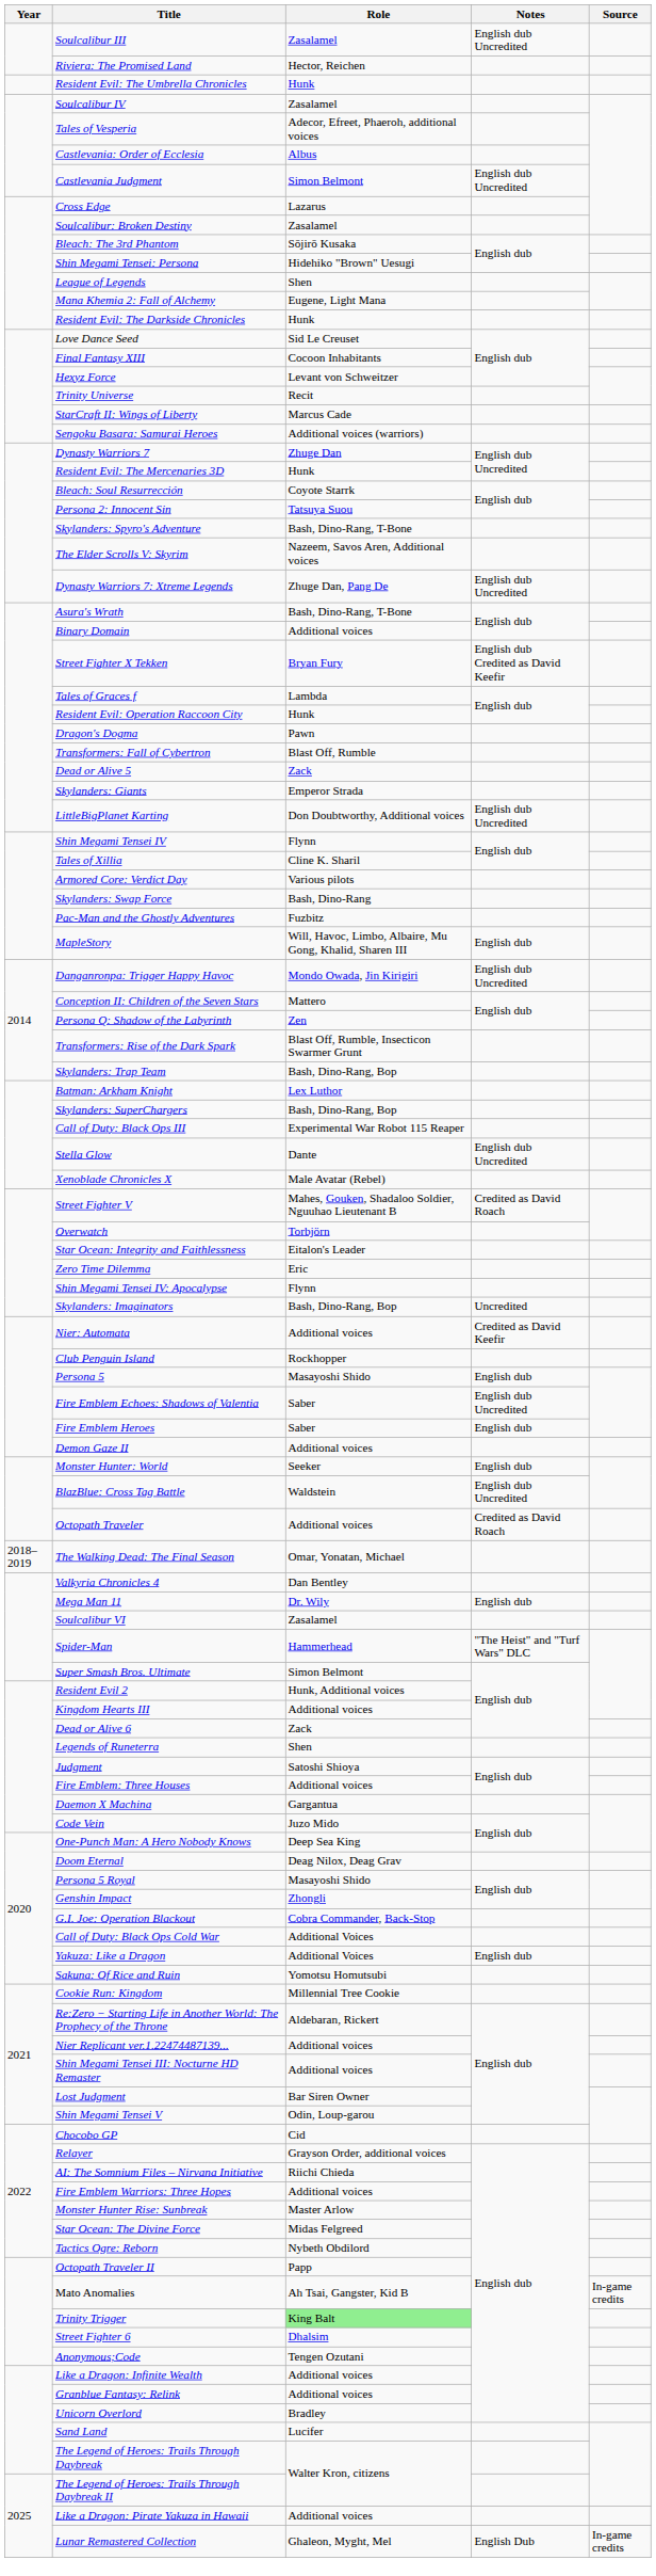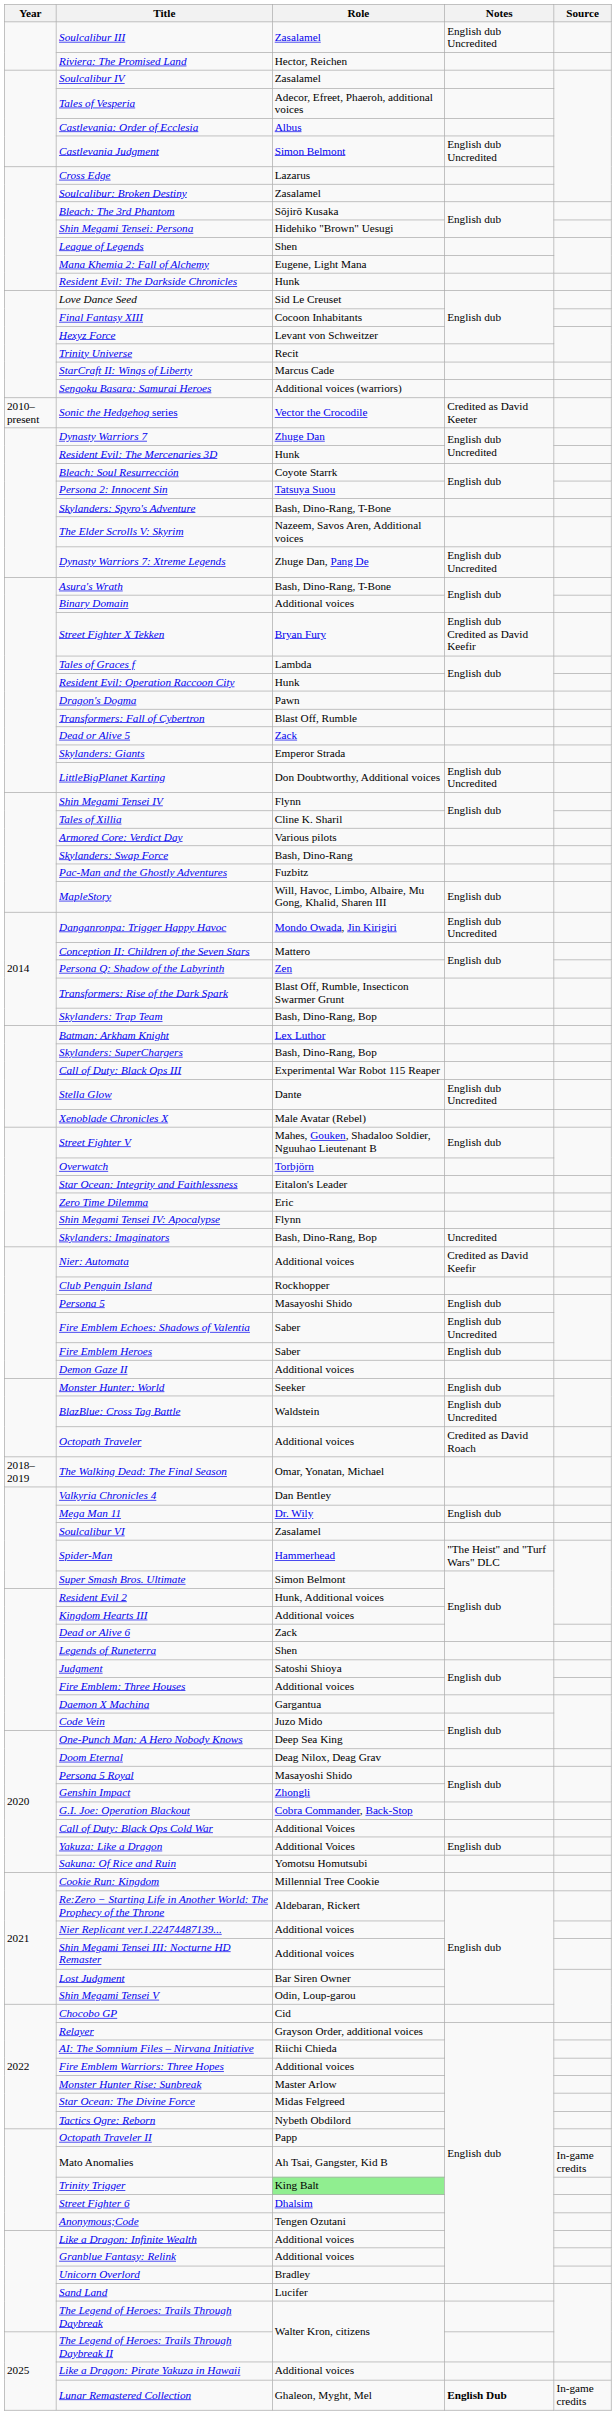 <table class="wikitable sortable plainrowheaders">
 <tr>
 <th>Year</th>
 <th>Title</th>
 <th>Role</th>
 <th class="unsortable">Notes</th>
 <th class="unsortable">Source</th>
 </tr>
 <tr>
 <td rowspan="2"></td>
 <td><em><a href='#'>Soulcalibur III</a></em></td>
 <td><a href='#'>Zasalamel</a></td>
 <td>English dub<br>Uncredited</td>
 <td></td>
 </tr>
 <tr>
 <td><em><a href='#'>Riviera: The Promised Land</a></em></td>
 <td>Hector, Reichen</td>
-<td></td>
-<td></td>
-</tr>
-<tr>
-<td></td>
-<td><em><a href='#'>Resident Evil: The Umbrella Chronicles</a></em></td>
-<td><a href='#'>Hunk</a></td>
 <td></td>
 <td></td>
 </tr>
 <tr>
 <td rowspan="4"></td>
 <td><em><a href='#'>Soulcalibur IV</a></em></td>
 <td>Zasalamel</td>
 <td></td>
 <td rowspan="6"></td>
 </tr>
 <tr>
 <td><em><a href='#'>Tales of Vesperia</a></em></td>
 <td>Adecor, Efreet, Phaeroh, additional voices</td>
 <td></td>
 </tr>
 <tr>
 <td><em><a href='#'>Castlevania: Order of Ecclesia</a></em></td>
 <td><a href='#'>Albus</a></td>
 <td></td>
 </tr>
 <tr>
 <td><em><a href='#'>Castlevania Judgment</a></em></td>
 <td><a href='#'>Simon Belmont</a></td>
 <td>English dub<br>Uncredited</td>
 </tr>
 <tr>
 <td rowspan="7"></td>
 <td><em><a href='#'>Cross Edge</a></em></td>
 <td>Lazarus</td>
 <td></td>
 </tr>
 <tr>
 <td><em><a href='#'>Soulcalibur: Broken Destiny</a></em></td>
 <td>Zasalamel</td>
 <td></td>
 </tr>
 <tr>
 <td><em><a href='#'>Bleach: The 3rd Phantom</a></em></td>
 <td>Sōjirō Kusaka</td>
 <td rowspan="2">English dub</td>
 <td></td>
 </tr>
 <tr>
 <td><em><a href='#'>Shin Megami Tensei: Persona</a></em></td>
 <td>Hidehiko "Brown" Uesugi</td>
 <td></td>
 </tr>
 <tr>
 <td><em><a href='#'>League of Legends</a></em></td>
 <td>Shen</td>
 <td></td>
 <td rowspan="2"></td>
 </tr>
 <tr>
 <td><em><a href='#'>Mana Khemia 2: Fall of Alchemy</a></em></td>
 <td>Eugene, Light Mana</td>
 <td></td>
 </tr>
 <tr>
 <td><em><a href='#'>Resident Evil: The Darkside Chronicles</a></em></td>
 <td>Hunk</td>
 <td></td>
 <td></td>
 </tr>
 <tr>
 <td rowspan="6"></td>
 <td><em>Love Dance Seed</em></td>
 <td>Sid Le Creuset</td>
 <td rowspan="3">English dub</td>
 <td></td>
 </tr>
 <tr>
 <td><em><a href='#'>Final Fantasy XIII</a></em></td>
 <td>Cocoon Inhabitants</td>
 <td></td>
 </tr>
 <tr>
 <td><em><a href='#'>Hexyz Force</a></em></td>
 <td>Levant von Schweitzer</td>
 <td rowspan="2"></td>
 </tr>
 <tr>
 <td><em><a href='#'>Trinity Universe</a></em></td>
 <td>Recit</td>
 <td></td>
 </tr>
 <tr>
 <td><em><a href='#'>StarCraft II: Wings of Liberty</a></em></td>
 <td>Marcus Cade</td>
 <td></td>
 <td></td>
 </tr>
 <tr>
 <td><em><a href='#'>Sengoku Basara: Samurai Heroes</a></em></td>
 <td>Additional voices (warriors)</td>
 <td></td>
+<td></td>
+</tr>
+<tr>
+<td>2010–present</td>
+<td><a href='#'><em>Sonic the Hedgehog</em> series</a></td>
+<td><a href='#'>Vector the Crocodile</a></td>
+<td>Credited as David Keeter</td>
 <td></td>
 </tr>
 <tr>
 <td rowspan="7"></td>
 <td><em><a href='#'>Dynasty Warriors 7</a></em></td>
 <td><a href='#'>Zhuge Dan</a></td>
 <td rowspan="2">English dub<br>Uncredited</td>
 <td></td>
 </tr>
 <tr>
 <td><em><a href='#'>Resident Evil: The Mercenaries 3D</a></em></td>
 <td>Hunk</td>
 <td></td>
 </tr>
 <tr>
 <td><em><a href='#'>Bleach: Soul Resurrección</a></em></td>
 <td>Coyote Starrk</td>
 <td rowspan="2">English dub</td>
 <td></td>
 </tr>
 <tr>
 <td><em><a href='#'>Persona 2: Innocent Sin</a></em></td>
 <td><a href='#'>Tatsuya Suou</a></td>
 <td></td>
 </tr>
 <tr>
 <td><em><a href='#'>Skylanders: Spyro's Adventure</a></em></td>
 <td>Bash, Dino-Rang, T-Bone</td>
 <td></td>
 <td></td>
 </tr>
 <tr>
 <td><em><a href='#'>The Elder Scrolls V: Skyrim</a></em></td>
 <td>Nazeem, Savos Aren, Additional voices</td>
 <td></td>
 <td></td>
 </tr>
 <tr>
 <td><em><a href='#'>Dynasty Warriors 7: Xtreme Legends</a></em></td>
 <td>Zhuge Dan, <a href='#'>Pang De</a></td>
 <td>English dub<br>Uncredited</td>
 <td></td>
 </tr>
 <tr>
 <td rowspan="10"></td>
 <td><em><a href='#'>Asura's Wrath</a></em></td>
 <td>Bash, Dino-Rang, T-Bone</td>
 <td rowspan="2">English dub</td>
 <td></td>
 </tr>
 <tr>
 <td><em><a href='#'>Binary Domain</a></em></td>
 <td>Additional voices</td>
 <td></td>
 </tr>
 <tr>
 <td><em><a href='#'>Street Fighter X Tekken</a></em></td>
 <td><a href='#'>Bryan Fury</a></td>
 <td>English dub<br>Credited as David Keefir</td>
 <td></td>
 </tr>
 <tr>
 <td><em><a href='#'>Tales of Graces f</a></em></td>
 <td>Lambda</td>
 <td rowspan="2">English dub</td>
 <td></td>
 </tr>
 <tr>
 <td><em><a href='#'>Resident Evil: Operation Raccoon City</a></em></td>
 <td>Hunk</td>
 <td></td>
 </tr>
 <tr>
 <td><em><a href='#'>Dragon's Dogma</a></em></td>
 <td>Pawn</td>
 <td></td>
 <td></td>
 </tr>
 <tr>
 <td><em><a href='#'>Transformers: Fall of Cybertron</a></em></td>
 <td>Blast Off, Rumble</td>
 <td></td>
 <td></td>
 </tr>
 <tr>
 <td><em><a href='#'>Dead or Alive 5</a></em></td>
 <td><a href='#'>Zack</a></td>
 <td></td>
 <td></td>
 </tr>
 <tr>
 <td><em><a href='#'>Skylanders: Giants</a></em></td>
 <td>Emperor Strada</td>
 <td></td>
 <td></td>
 </tr>
 <tr>
 <td><em><a href='#'>LittleBigPlanet Karting</a></em></td>
 <td>Don Doubtworthy, Additional voices</td>
 <td>English dub<br>Uncredited</td>
 <td></td>
 </tr>
 <tr>
 <td rowspan="6"></td>
 <td><em><a href='#'>Shin Megami Tensei IV</a></em></td>
 <td>Flynn</td>
 <td rowspan="2">English dub</td>
 <td></td>
 </tr>
 <tr>
 <td><em><a href='#'>Tales of Xillia</a></em></td>
 <td>Cline K. Sharil</td>
 <td></td>
 </tr>
 <tr>
 <td><em><a href='#'>Armored Core: Verdict Day</a></em></td>
 <td>Various pilots</td>
 <td></td>
 <td></td>
 </tr>
 <tr>
 <td><em><a href='#'>Skylanders: Swap Force</a></em></td>
 <td>Bash, Dino-Rang</td>
 <td></td>
 <td></td>
 </tr>
 <tr>
 <td><em><a href='#'>Pac-Man and the Ghostly Adventures</a></em></td>
 <td>Fuzbitz</td>
 <td></td>
 <td></td>
 </tr>
 <tr>
 <td><em><a href='#'>MapleStory</a></em></td>
 <td>Will, Havoc, Limbo, Albaire, Mu Gong, Khalid, Sharen III</td>
 <td>English dub</td>
 <td></td>
 </tr>
 <tr>
 <td rowspan="5">2014</td>
 <td><em><a href='#'>Danganronpa: Trigger Happy Havoc</a></em></td>
 <td><a href='#'>Mondo Owada</a>, <a href='#'>Jin Kirigiri</a></td>
 <td>English dub<br>Uncredited</td>
 <td></td>
 </tr>
 <tr>
 <td><em><a href='#'>Conception II: Children of the Seven Stars</a></em></td>
 <td>Mattero</td>
 <td rowspan="2">English dub</td>
 <td></td>
 </tr>
 <tr>
 <td><em><a href='#'>Persona Q: Shadow of the Labyrinth</a></em></td>
 <td><a href='#'>Zen</a></td>
 <td></td>
 </tr>
 <tr>
 <td><em><a href='#'>Transformers: Rise of the Dark Spark</a></em></td>
 <td>Blast Off, Rumble, Insecticon Swarmer Grunt</td>
 <td></td>
 <td></td>
 </tr>
 <tr>
 <td><em><a href='#'>Skylanders: Trap Team</a></em></td>
 <td>Bash, Dino-Rang, Bop</td>
 <td></td>
 <td></td>
 </tr>
 <tr>
 <td rowspan="5"></td>
 <td><em><a href='#'>Batman: Arkham Knight</a></em></td>
 <td><a href='#'>Lex Luthor</a></td>
 <td></td>
 <td></td>
 </tr>
 <tr>
 <td><em><a href='#'>Skylanders: SuperChargers</a></em></td>
 <td>Bash, Dino-Rang, Bop</td>
 <td></td>
 <td></td>
 </tr>
 <tr>
 <td><em><a href='#'>Call of Duty: Black Ops III</a></em></td>
 <td>Experimental War Robot 115 Reaper</td>
 <td></td>
 <td></td>
 </tr>
 <tr>
 <td><em><a href='#'>Stella Glow</a></em></td>
 <td>Dante</td>
 <td>English dub<br>Uncredited</td>
 <td></td>
 </tr>
 <tr>
 <td><em><a href='#'>Xenoblade Chronicles X</a></em></td>
 <td>Male Avatar (Rebel)</td>
 <td></td>
 <td></td>
 </tr>
 <tr>
 <td rowspan="6"></td>
 <td><em><a href='#'>Street Fighter V</a></em></td>
 <td>Mahes, <a href='#'>Gouken</a>, Shadaloo Soldier, Nguuhao Lieutenant B</td>
-<td>Credited as David Roach</td>
+<td>English dub</td>
 <td rowspan="2"></td>
 </tr>
 <tr>
 <td><em><a href='#'>Overwatch</a></em></td>
 <td><a href='#'>Torbjörn</a></td>
 <td></td>
 </tr>
 <tr>
 <td><em><a href='#'>Star Ocean: Integrity and Faithlessness</a></em></td>
 <td>Eitalon's Leader</td>
 <td></td>
 <td></td>
 </tr>
 <tr>
 <td><em><a href='#'>Zero Time Dilemma</a></em></td>
 <td>Eric</td>
 <td></td>
 <td></td>
 </tr>
 <tr>
 <td><em><a href='#'>Shin Megami Tensei IV: Apocalypse</a></em></td>
 <td>Flynn</td>
 <td></td>
 <td></td>
 </tr>
 <tr>
 <td><em><a href='#'>Skylanders: Imaginators</a></em></td>
 <td>Bash, Dino-Rang, Bop</td>
 <td>Uncredited</td>
 <td></td>
 </tr>
 <tr>
 <td rowspan="6"></td>
 <td><em><a href='#'>Nier: Automata</a></em></td>
 <td>Additional voices</td>
 <td>Credited as David Keefir</td>
 <td></td>
 </tr>
 <tr>
 <td><em><a href='#'>Club Penguin Island</a></em></td>
 <td>Rockhopper</td>
 <td></td>
 <td></td>
 </tr>
 <tr>
 <td><em><a href='#'>Persona 5</a></em></td>
 <td>Masayoshi Shido</td>
 <td>English dub</td>
 <td rowspan="3"></td>
 </tr>
 <tr>
 <td><em><a href='#'>Fire Emblem Echoes: Shadows of Valentia</a></em></td>
 <td>Saber</td>
 <td>English dub<br>Uncredited</td>
 </tr>
 <tr>
 <td><em><a href='#'>Fire Emblem Heroes</a></em></td>
 <td>Saber</td>
 <td>English dub</td>
 </tr>
 <tr>
 <td><em><a href='#'>Demon Gaze II</a></em></td>
 <td>Additional voices</td>
 <td></td>
 <td></td>
 </tr>
 <tr>
 <td rowspan="3"></td>
 <td><em><a href='#'>Monster Hunter: World</a></em></td>
 <td>Seeker</td>
 <td>English dub</td>
 <td rowspan="2"></td>
 </tr>
 <tr>
 <td><em><a href='#'>BlazBlue: Cross Tag Battle</a></em></td>
 <td>Waldstein</td>
 <td>English dub<br>Uncredited</td>
 </tr>
 <tr>
 <td><em><a href='#'>Octopath Traveler</a></em></td>
 <td>Additional voices</td>
 <td>Credited as David Roach</td>
 <td></td>
 </tr>
 <tr>
 <td>2018–2019</td>
 <td><em><a href='#'>The Walking Dead: The Final Season</a></em></td>
 <td>Omar, Yonatan, Michael</td>
 <td></td>
 <td></td>
 </tr>
 <tr>
 <td rowspan="5"></td>
 <td><em><a href='#'>Valkyria Chronicles 4</a></em></td>
 <td>Dan Bentley</td>
 <td></td>
 <td></td>
 </tr>
 <tr>
 <td><em><a href='#'>Mega Man 11</a></em></td>
 <td><a href='#'>Dr. Wily</a></td>
 <td>English dub</td>
 <td></td>
 </tr>
 <tr>
 <td><em><a href='#'>Soulcalibur VI</a></em></td>
 <td>Zasalamel</td>
 <td></td>
 <td></td>
 </tr>
 <tr>
 <td><em><a href='#'>Spider-Man</a></em></td>
 <td><a href='#'>Hammerhead</a></td>
 <td>"The Heist" and "Turf Wars" DLC</td>
 <td rowspan="4"></td>
 </tr>
 <tr>
 <td><em><a href='#'>Super Smash Bros. Ultimate</a></em></td>
 <td>Simon Belmont</td>
 <td rowspan="4">English dub</td>
 </tr>
 <tr>
 <td rowspan="8"></td>
 <td><em><a href='#'>Resident Evil 2</a></em></td>
 <td>Hunk, Additional voices</td>
 </tr>
 <tr>
 <td><em><a href='#'>Kingdom Hearts III</a></em></td>
 <td>Additional voices</td>
 </tr>
 <tr>
 <td><em><a href='#'>Dead or Alive 6</a></em></td>
 <td>Zack</td>
 <td></td>
 </tr>
 <tr>
 <td><em><a href='#'>Legends of Runeterra</a></em></td>
 <td>Shen</td>
 <td></td>
 <td></td>
 </tr>
 <tr>
 <td><em><a href='#'>Judgment</a></em></td>
 <td>Satoshi Shioya</td>
 <td rowspan="2">English dub</td>
 <td></td>
 </tr>
 <tr>
 <td><em><a href='#'>Fire Emblem: Three Houses</a></em></td>
 <td>Additional voices</td>
 <td></td>
 </tr>
 <tr>
 <td><em><a href='#'>Daemon X Machina</a></em></td>
 <td>Gargantua</td>
 <td></td>
 <td rowspan="3"></td>
 </tr>
 <tr>
 <td><em><a href='#'>Code Vein</a></em></td>
 <td>Juzo Mido</td>
 <td rowspan="2">English dub</td>
 </tr>
 <tr>
 <td rowspan="8">2020</td>
 <td><em><a href='#'>One-Punch Man: A Hero Nobody Knows</a></em></td>
 <td>Deep Sea King</td>
 </tr>
 <tr>
 <td><em><a href='#'>Doom Eternal</a></em></td>
 <td>Deag Nilox, Deag Grav</td>
 <td></td>
 <td></td>
 </tr>
 <tr>
 <td><em><a href='#'>Persona 5 Royal</a></em></td>
 <td>Masayoshi Shido</td>
 <td rowspan="2">English dub</td>
 <td rowspan="2"></td>
 </tr>
 <tr>
 <td><em><a href='#'>Genshin Impact</a></em></td>
 <td><a href='#'>Zhongli</a></td>
 </tr>
 <tr>
 <td><em><a href='#'>G.I. Joe: Operation Blackout</a></em></td>
 <td><a href='#'>Cobra Commander</a>, <a href='#'>Back-Stop</a></td>
 <td></td>
 <td></td>
 </tr>
 <tr>
 <td><em><a href='#'>Call of Duty: Black Ops Cold War</a></em></td>
 <td>Additional Voices</td>
 <td></td>
 <td></td>
 </tr>
 <tr>
 <td><em><a href='#'>Yakuza: Like a Dragon</a></em></td>
 <td>Additional Voices</td>
 <td>English dub</td>
 <td></td>
 </tr>
 <tr>
 <td><em><a href='#'>Sakuna: Of Rice and Ruin</a></em></td>
 <td>Yomotsu Homutsubi</td>
 <td></td>
 <td></td>
 </tr>
 <tr>
 <td rowspan="6">2021</td>
 <td><em><a href='#'>Cookie Run: Kingdom</a></em></td>
 <td>Millennial Tree Cookie</td>
 <td></td>
 <td></td>
 </tr>
 <tr>
 <td><em><a href='#'>Re:Zero − Starting Life in Another World: The Prophecy of the Throne</a></em></td>
 <td>Aldebaran, Rickert</td>
 <td rowspan="5">English dub</td>
 <td></td>
 </tr>
 <tr>
 <td><em><a href='#'>Nier Replicant ver.1.22474487139...</a></em></td>
 <td>Additional voices</td>
 <td></td>
 </tr>
 <tr>
 <td><em><a href='#'>Shin Megami Tensei III: Nocturne HD Remaster</a></em></td>
 <td>Additional voices</td>
 <td></td>
 </tr>
 <tr>
 <td><em><a href='#'>Lost Judgment</a></em></td>
 <td>Bar Siren Owner</td>
 <td rowspan="3"></td>
 </tr>
 <tr>
 <td><em><a href='#'>Shin Megami Tensei V</a></em></td>
 <td>Odin, Loup-garou</td>
 </tr>
 <tr>
 <td rowspan="7">2022</td>
 <td><em><a href='#'>Chocobo GP</a></em></td>
 <td>Cid</td>
 <td> </td>
 </tr>
 <tr>
 <td><em><a href='#'>Relayer</a></em></td>
 <td>Grayson Order, additional voices</td>
 <td rowspan="14">English dub</td>
 <td></td>
 </tr>
 <tr>
 <td><em><a href='#'>AI: The Somnium Files – Nirvana Initiative</a></em></td>
 <td>Riichi Chieda</td>
 <td></td>
 </tr>
 <tr>
 <td><em><a href='#'>Fire Emblem Warriors: Three Hopes</a></em></td>
 <td>Additional voices</td>
 <td></td>
 </tr>
 <tr>
 <td><em><a href='#'>Monster Hunter Rise: Sunbreak</a></em></td>
 <td>Master Arlow</td>
 </tr>
 <tr>
 <td><em><a href='#'>Star Ocean: The Divine Force</a></em></td>
 <td>Midas Felgreed</td>
 <td></td>
 </tr>
 <tr>
 <td><em><a href='#'>Tactics Ogre: Reborn</a></em></td>
 <td>Nybeth Obdilord</td>
 <td></td>
 </tr>
 <tr>
 <td rowspan="5"></td>
 <td><em><a href='#'>Octopath Traveler II</a></em></td>
 <td>Papp</td>
 <td></td>
 </tr>
 <tr>
 <td>Mato Anomalies</td>
 <td>Ah Tsai, Gangster, Kid B</td>
 <td>In-game credits</td>
 </tr>
 <tr>
 <td><em><a href='#'>Trinity Trigger</a></em></td>
 <td style="background: lightgreen;">King Balt</td>
 <td></td>
 </tr>
 <tr>
 <td><em><a href='#'>Street Fighter 6</a></em></td>
 <td><a href='#'>Dhalsim</a></td>
 <td></td>
 </tr>
 <tr>
 <td><em><a href='#'>Anonymous;Code</a></em></td>
 <td>Tengen Ozutani</td>
 <td></td>
 </tr>
 <tr>
 <td rowspan="5"></td>
 <td><em><a href='#'>Like a Dragon: Infinite Wealth</a></em></td>
 <td>Additional voices</td>
 <td></td>
 </tr>
 <tr>
 <td><em><a href='#'>Granblue Fantasy: Relink</a></em></td>
 <td>Additional voices</td>
 <td></td>
 </tr>
 <tr>
 <td><em><a href='#'>Unicorn Overlord</a></em></td>
 <td>Bradley</td>
 <td></td>
 </tr>
 <tr>
 <td><a href='#'><em>Sand Land</em></a></td>
 <td>Lucifer</td>
 <td></td>
 <td rowspan="3"></td>
 </tr>
 <tr>
 <td><em><a href='#'>The Legend of Heroes: Trails Through Daybreak</a></em></td>
 <td rowspan="2">Walter Kron, citizens</td>
 <td></td>
 </tr>
 <tr>
 <td rowspan="3">2025</td>
 <td><em><a href='#'>The Legend of Heroes: Trails Through Daybreak II</a></em></td>
 <td></td>
 </tr>
 <tr>
 <td><em><a href='#'>Like a Dragon: Pirate Yakuza in Hawaii</a></em></td>
 <td>Additional voices</td>
 <td></td>
 <td></td>
 </tr>
 <tr>
 <td><em><a href='#'>Lunar Remastered Collection</a></em></td>
 <td>Ghaleon, Myght, Mel</td>
-<td>English Dub</td>
+<td><strong>English Dub</strong></td>
 <td>In-game credits</td>
 </tr>
 </table>
